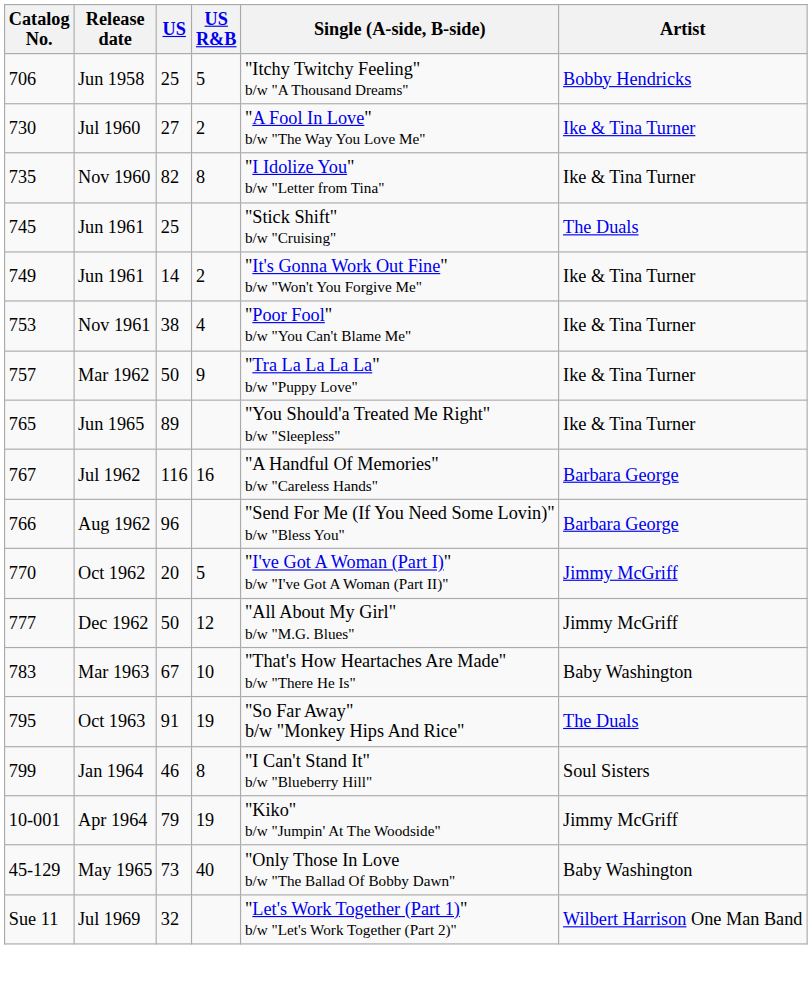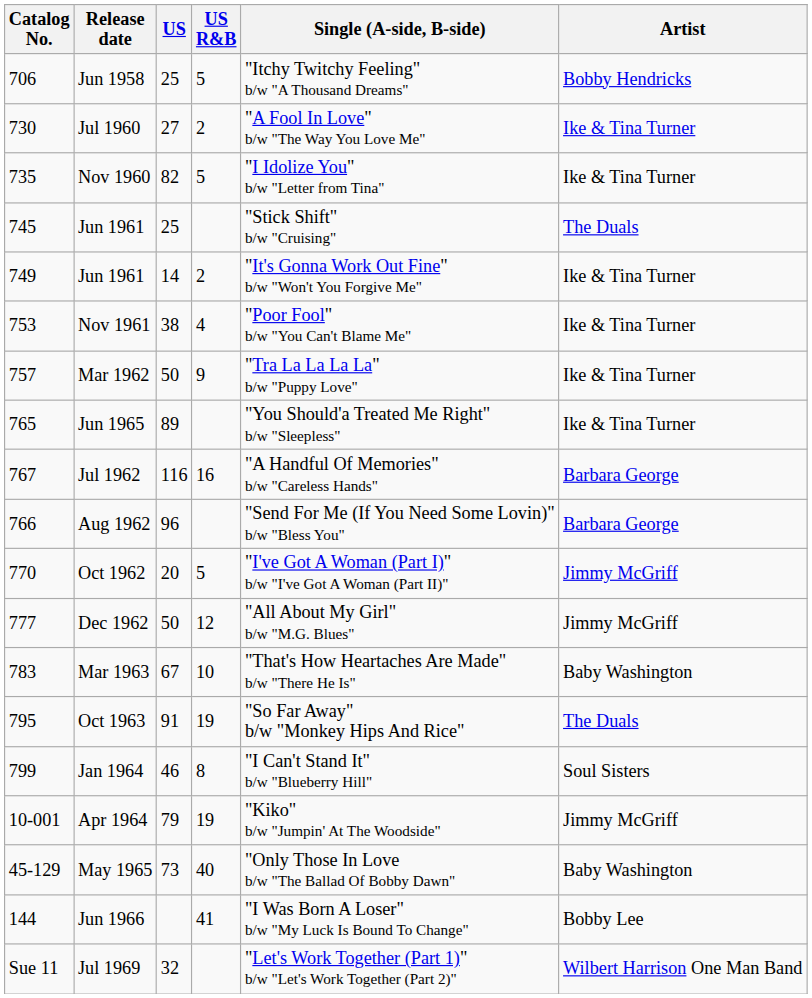 <table class="wikitable">
 <tr>
 <th>Catalog<br>No.</th>
 <th>Release<br>date</th>
 <th><a href='#'>US</a></th>
 <th><a href='#'>US</a><br><a href='#'>R&B</a></th>
 <th><strong>Single (A-side, B-side)</strong></th>
 <th>Artist</th>
 </tr>
 <tr>
 <td>706</td>
 <td>Jun 1958</td>
 <td>25</td>
 <td>5</td>
 <td>"Itchy Twitchy Feeling"<br><small>b/w "A Thousand Dreams"</small></td>
 <td><a href='#'>Bobby Hendricks</a></td>
 </tr>
 <tr>
 <td>730</td>
 <td>Jul 1960</td>
 <td>27</td>
 <td>2</td>
 <td>"<a href='#'>A Fool In Love</a>"<br><small>b/w "The Way You Love Me"</small></td>
 <td><a href='#'>Ike & Tina Turner</a></td>
 </tr>
 <tr>
 <td>735</td>
 <td>Nov 1960</td>
 <td>82</td>
-<td>8</td>
+<td>5</td>
 <td>"<a href='#'>I Idolize You</a>"<br><small>b/w "Letter from Tina"</small></td>
 <td>Ike & Tina Turner</td>
 </tr>
 <tr>
 <td>745</td>
 <td>Jun 1961</td>
 <td>25</td>
 <td></td>
 <td>"Stick Shift"<br><small>b/w "Cruising"</small></td>
 <td><a href='#'>The Duals</a></td>
 </tr>
 <tr>
 <td>749</td>
 <td>Jun 1961</td>
 <td>14</td>
 <td>2</td>
 <td>"<a href='#'>It's Gonna Work Out Fine</a>"<br><small>b/w "Won't You Forgive Me"</small></td>
 <td>Ike & Tina Turner</td>
 </tr>
 <tr>
 <td>753</td>
 <td>Nov 1961</td>
 <td>38</td>
 <td>4</td>
 <td>"<a href='#'>Poor Fool</a>"<br><small>b/w "You Can't Blame Me"</small></td>
 <td>Ike & Tina Turner</td>
 </tr>
 <tr>
 <td>757</td>
 <td>Mar 1962</td>
 <td>50</td>
 <td>9</td>
 <td>"<a href='#'>Tra La La La La</a>"<br><small>b/w "Puppy Love"</small></td>
 <td>Ike & Tina Turner</td>
 </tr>
 <tr>
 <td>765</td>
 <td>Jun 1965</td>
 <td>89</td>
 <td></td>
 <td>"You Should'a Treated Me Right"<br><small>b/w "Sleepless"</small></td>
 <td>Ike & Tina Turner</td>
 </tr>
 <tr>
 <td>767</td>
 <td>Jul 1962</td>
 <td>116</td>
 <td>16</td>
 <td>"A Handful Of Memories"<br><small>b/w "Careless Hands"</small></td>
 <td><a href='#'>Barbara George</a></td>
 </tr>
 <tr>
 <td>766</td>
 <td>Aug 1962</td>
 <td>96</td>
 <td></td>
 <td>"Send For Me (If You Need Some Lovin)"<br><small>b/w "Bless You"</small></td>
 <td><a href='#'>Barbara George</a></td>
 </tr>
 <tr>
 <td>770</td>
 <td>Oct 1962</td>
 <td>20</td>
 <td>5</td>
 <td>"<a href='#'>I've Got A Woman (Part I)</a>"<br><small>b/w "I've Got A Woman (Part II)"</small></td>
 <td><a href='#'>Jimmy McGriff</a></td>
 </tr>
 <tr>
 <td>777</td>
 <td>Dec 1962</td>
 <td>50</td>
 <td>12</td>
 <td>"All About My Girl"<br><small>b/w "M.G. Blues"</small></td>
 <td>Jimmy McGriff</td>
 </tr>
 <tr>
 <td>783</td>
 <td>Mar 1963</td>
 <td>67</td>
 <td>10</td>
 <td>"That's How Heartaches Are Made"<br><small>b/w "There He Is"</small></td>
 <td>Baby Washington</td>
 </tr>
 <tr>
 <td>795</td>
 <td>Oct 1963</td>
 <td>91</td>
 <td>19</td>
 <td>"So Far Away"<br>b/w "Monkey Hips And Rice"</td>
 <td><a href='#'>The Duals</a></td>
 </tr>
 <tr>
 <td>799</td>
 <td>Jan 1964</td>
 <td>46</td>
 <td>8</td>
 <td>"I Can't Stand It"<br><small>b/w "Blueberry Hill"</small></td>
 <td>Soul Sisters</td>
 </tr>
 <tr>
 <td>10-001</td>
 <td>Apr 1964</td>
 <td>79</td>
 <td>19</td>
 <td>"Kiko"<br><small>b/w "Jumpin' At The Woodside"</small></td>
 <td>Jimmy McGriff</td>
 </tr>
 <tr>
 <td>45-129</td>
 <td>May 1965</td>
 <td>73</td>
 <td>40</td>
 <td>"Only Those In Love<br><small>b/w "The Ballad Of Bobby Dawn"</small></td>
 <td>Baby Washington</td>
 </tr>
 <tr>
+<td>144</td>
+<td>Jun 1966</td>
+<td></td>
+<td>41</td>
+<td>"I Was Born A Loser"<br><small>b/w "My Luck Is Bound To Change"</small></td>
+<td>Bobby Lee</td>
+</tr>
+<tr>
 <td>Sue 11</td>
 <td>Jul 1969</td>
 <td>32</td>
 <td></td>
 <td>"<a href='#'>Let's Work Together (Part 1)</a>"<br><small>b/w "Let's Work Together (Part 2)"</small></td>
 <td><a href='#'>Wilbert Harrison</a> One Man Band</td>
 </tr>
 </table>
